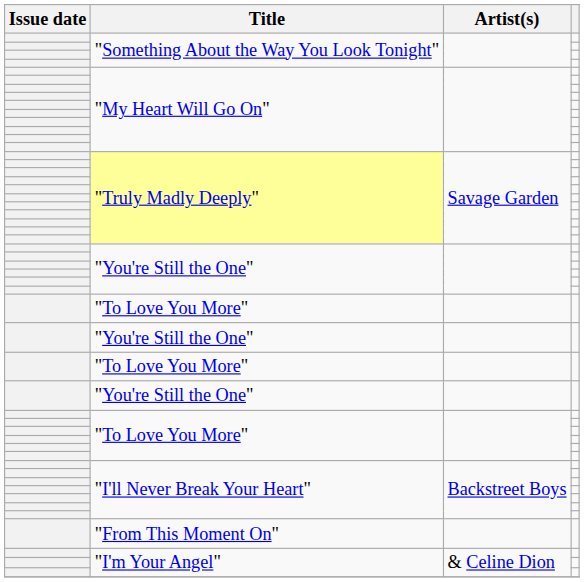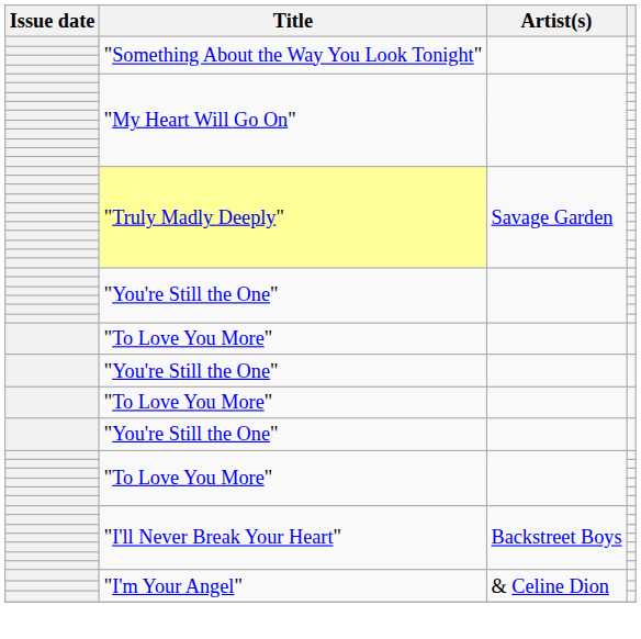 <table class="wikitable sortable plainrowheaders">
 <tr>
 <th scope=col>Issue date</th>
 <th scope=col>Title</th>
 <th scope=col>Artist(s)</th>
 <th scope=col class=unsortable></th>
 </tr>
 <tr>
 <th scope=row></th>
 <td rowspan="4">"<a href='#'>Something About the Way You Look Tonight</a>"</td>
 <td rowspan="4"></td>
 <td align=center></td>
 </tr>
 <tr>
 <th scope=row></th>
 <td align=center></td>
 </tr>
 <tr>
 <th scope=row></th>
 <td align=center></td>
 </tr>
 <tr>
 <th scope=row></th>
 <td align=center></td>
 </tr>
 <tr>
 <th scope=row></th>
 <td rowspan="10">"<a href='#'>My Heart Will Go On</a>"</td>
 <td rowspan="10"></td>
 <td align=center></td>
 </tr>
 <tr>
 <th scope=row></th>
 <td align=center></td>
 </tr>
 <tr>
 <th scope=row></th>
 <td align=center></td>
 </tr>
 <tr>
 <th scope=row></th>
 <td align=center></td>
 </tr>
 <tr>
 <th scope=row></th>
 <td align=center></td>
 </tr>
 <tr>
 <th scope=row></th>
 <td align=center></td>
 </tr>
 <tr>
 <th scope=row></th>
 <td align=center></td>
 </tr>
 <tr>
 <th scope=row></th>
 <td align=center></td>
 </tr>
 <tr>
 <th scope=row></th>
 <td align=center></td>
 </tr>
 <tr>
 <th scope=row></th>
 <td align=center></td>
 </tr>
 <tr>
 <th scope=row></th>
 <td bgcolor=#FFFF99 rowspan="11">"<a href='#'>Truly Madly Deeply</a>" </td>
 <td rowspan="11"><a href='#'>Savage Garden</a></td>
 <td align=center></td>
 </tr>
 <tr>
 <th scope=row></th>
 <td align=center></td>
 </tr>
 <tr>
 <th scope=row></th>
 <td align=center></td>
 </tr>
 <tr>
 <th scope=row></th>
 <td align=center></td>
 </tr>
 <tr>
 <th scope=row></th>
 <td align=center></td>
 </tr>
 <tr>
 <th scope=row></th>
 <td align=center></td>
 </tr>
 <tr>
 <th scope=row></th>
 <td align=center></td>
 </tr>
 <tr>
 <th scope=row></th>
 <td align=center></td>
 </tr>
 <tr>
 <th scope=row></th>
 <td align=center></td>
 </tr>
 <tr>
 <th scope=row></th>
 <td align=center></td>
 </tr>
 <tr>
 <th scope=row></th>
 <td align=center></td>
 </tr>
 <tr>
 <th scope=row></th>
 <td rowspan="6">"<a href='#'>You're Still the One</a>"</td>
 <td rowspan="6"></td>
 <td align=center></td>
 </tr>
 <tr>
 <th scope=row></th>
 <td align=center></td>
 </tr>
 <tr>
 <th scope=row></th>
 <td align=center></td>
 </tr>
 <tr>
 <th scope=row></th>
 <td align=center></td>
 </tr>
 <tr>
 <th scope=row></th>
 <td align=center></td>
 </tr>
 <tr>
 <th scope=row></th>
 <td align=center></td>
 </tr>
 <tr>
 <th scope=row></th>
 <td rowspan="1">"<a href='#'>To Love You More</a>"</td>
 <td rowspan="1"></td>
 <td align=center></td>
 </tr>
 <tr>
 <th scope=row></th>
 <td rowspan="1">"<a href='#'>You're Still the One</a>"</td>
 <td rowspan="1"></td>
 <td align=center></td>
 </tr>
 <tr>
 <th scope=row></th>
 <td rowspan="1">"<a href='#'>To Love You More</a>"</td>
 <td rowspan="1"></td>
 <td align=center></td>
 </tr>
 <tr>
 <th scope=row></th>
 <td rowspan="1">"<a href='#'>You're Still the One</a>"</td>
 <td rowspan="1"></td>
 <td align=center></td>
 </tr>
 <tr>
 <th scope=row></th>
 <td rowspan="6">"<a href='#'>To Love You More</a>"</td>
 <td rowspan="6"></td>
 <td align=center></td>
 </tr>
 <tr>
 <th scope=row></th>
 <td align=center></td>
 </tr>
 <tr>
 <th scope=row></th>
 <td align=center></td>
 </tr>
 <tr>
 <th scope=row></th>
 <td align=center></td>
 </tr>
 <tr>
 <th scope=row></th>
 <td align=center></td>
 </tr>
 <tr>
 <th scope=row></th>
 <td align=center></td>
 </tr>
 <tr>
 <th scope=row></th>
 <td rowspan="7">"<a href='#'>I'll Never Break Your Heart</a>"</td>
 <td rowspan="7"><a href='#'>Backstreet Boys</a></td>
 <td align=center></td>
 </tr>
 <tr>
 <th scope=row></th>
 <td align=center></td>
 </tr>
 <tr>
 <th scope=row></th>
 <td align=center></td>
 </tr>
 <tr>
 <th scope=row></th>
 <td align=center></td>
 </tr>
 <tr>
 <th scope=row></th>
 <td align=center></td>
 </tr>
 <tr>
 <th scope=row></th>
 <td align=center></td>
 </tr>
 <tr>
 <th scope=row></th>
 <td align=center></td>
 </tr>
 <tr>
 <th scope=row></th>
-<td rowspan="1">"<a href='#'>From This Moment On</a>"</td>
-<td rowspan="1"></td>
-<td align=center></td>
-</tr>
-<tr>
-<th scope=row></th>
 <td rowspan="3">"<a href='#'>I'm Your Angel</a>"</td>
 <td rowspan="3"> & <a href='#'>Celine Dion</a></td>
 <td align=center></td>
 </tr>
 <tr>
 <th scope=row></th>
 <td align=center></td>
 </tr>
 <tr>
 <th scope=row></th>
 <td align=center></td>
 </tr>
 <tr>
 </tr>
 </table>
